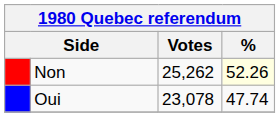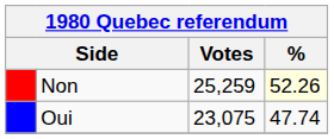 <table class="wikitable" style="font-size: 95%; clear:both">
 <tr style="background-color:#E9E9E9">
 <th colspan=4><a href='#'>1980 Quebec referendum</a></th>
 </tr>
 <tr style="background-color:#E9E9E9">
 <th colspan=2 style="width: 130px">Side</th>
 <th style="width: 50px">Votes</th>
 <th style="width: 40px">%</th>
 </tr>
 <tr>
 <td bgcolor="red"></td>
 <td>Non</td>
-<td>25,262</td>
+<td>25,259</td>
 <td style="background: lightyellow;">52.26</td>
 </tr>
 <tr>
 <td bgcolor="blue"></td>
 <td>Oui</td>
-<td>23,078</td>
+<td>23,075</td>
 <td>47.74</td>
 </tr>
 <tr>
 </tr>
 </table>
